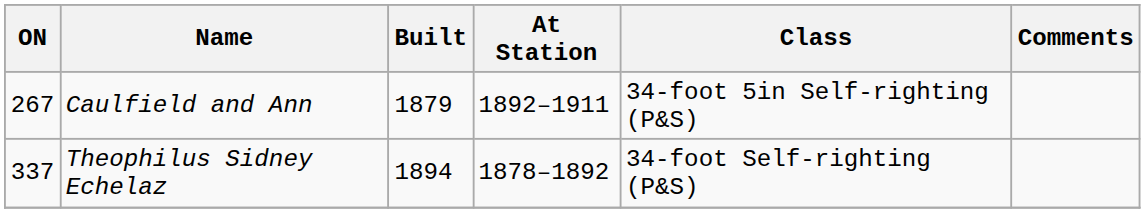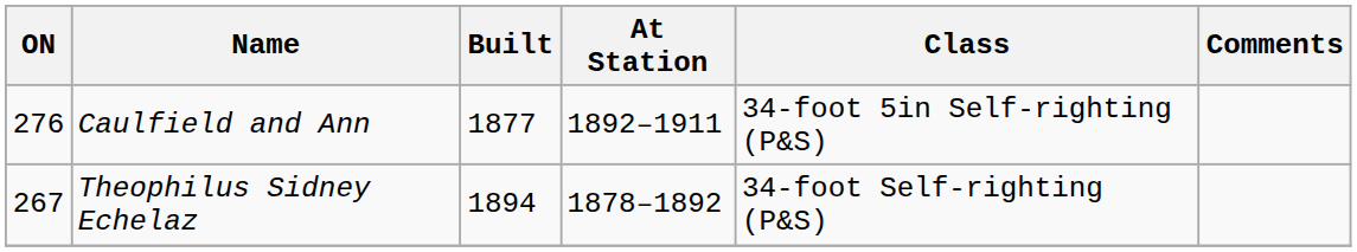 <table class="wikitable">
 <tr>
 <th>ON</th>
 <th>Name</th>
 <th>Built</th>
 <th>At Station</th>
 <th>Class</th>
 <th>Comments</th>
 </tr>
 <tr>
-<td>267</td>
+<td>276</td>
 <td><em>Caulfield and Ann</em></td>
-<td>1879</td>
+<td>1877</td>
 <td>1892–1911</td>
 <td>34-foot 5in Self-righting (P&S)</td>
 <td></td>
 </tr>
 <tr>
-<td>337</td>
+<td>267</td>
 <td><em>Theophilus Sidney Echelaz</em></td>
 <td>1894</td>
 <td>1878–1892</td>
 <td>34-foot Self-righting (P&S)</td>
 <td></td>
 </tr>
 <tr>
 </tr>
 </table>
